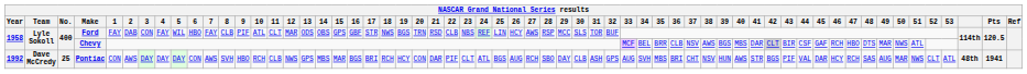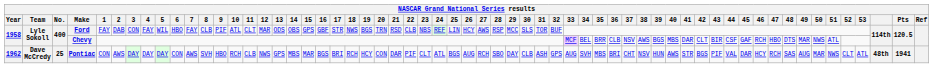 <table class="wikitable" style="text-align:center; font-size:75%">
 <tr>
 <th colspan="60"><a href='#'>NASCAR Grand National Series</a> results</th>
 </tr>
 <tr>
 <th>Year</th>
 <th>Team</th>
 <th>No.</th>
 <th>Make</th>
 <th>1</th>
 <th>2</th>
 <th>3</th>
 <th>4</th>
 <th>5</th>
 <th>6</th>
 <th>7</th>
 <th>8</th>
 <th>9</th>
 <th>10</th>
 <th>11</th>
 <th>12</th>
 <th>13</th>
 <th>14</th>
 <th>15</th>
 <th>16</th>
 <th>17</th>
 <th>18</th>
 <th>19</th>
 <th>20</th>
 <th>21</th>
 <th>22</th>
 <th>23</th>
 <th>24</th>
 <th>25</th>
 <th>26</th>
 <th>27</th>
 <th>28</th>
 <th>29</th>
 <th>30</th>
 <th>31</th>
 <th>32</th>
 <th>33</th>
 <th>34</th>
 <th>35</th>
 <th>36</th>
 <th>37</th>
 <th>38</th>
 <th>39</th>
 <th>40</th>
 <th>41</th>
 <th>42</th>
 <th>43</th>
 <th>44</th>
 <th>45</th>
 <th>46</th>
 <th>47</th>
 <th>48</th>
 <th>49</th>
 <th>50</th>
 <th>51</th>
 <th>52</th>
 <th>53</th>
 <th></th>
 <th>Pts</th>
 <th>Ref</th>
 </tr>
 <tr>
 <th rowspan=2><a href='#'>1958</a></th>
 <th rowspan=2>Lyle Sokoll</th>
 <th rowspan=2>400</th>
 <th><a href='#'>Ford</a></th>
 <td><a href='#'>FAY</a></td>
 <td><a href='#'>DAB</a></td>
 <td><a href='#'>CON</a></td>
 <td><a href='#'>FAY</a></td>
 <td><a href='#'>WIL</a></td>
 <td><a href='#'>HBO</a></td>
 <td><a href='#'>FAY</a></td>
 <td><a href='#'>CLB</a></td>
 <td><a href='#'>PIF</a></td>
 <td><a href='#'>ATL</a></td>
 <td><a href='#'>CLT</a></td>
 <td><a href='#'>MAR</a></td>
 <td><a href='#'>ODS</a></td>
 <td><a href='#'>OBS</a></td>
 <td><a href='#'>GPS</a></td>
 <td><a href='#'>GBF</a></td>
 <td><a href='#'>STR</a></td>
 <td><a href='#'>NWS</a></td>
 <td><a href='#'>BGS</a></td>
 <td><a href='#'>TRN</a></td>
 <td><a href='#'>RSD</a></td>
 <td><a href='#'>CLB</a></td>
 <td><a href='#'>NBS</a></td>
 <td style="background:#DFFFDF;"><a href='#'>REF</a><br></td>
 <td><a href='#'>LIN</a></td>
 <td><a href='#'>HCY</a></td>
 <td><a href='#'>AWS</a></td>
 <td><a href='#'>RSP</a></td>
 <td><a href='#'>MCC</a></td>
 <td><a href='#'>SLS</a></td>
 <td><a href='#'>TOR</a></td>
 <td><a href='#'>BUF</a></td>
 <td colspan=21></td>
 <th rowspan=2>114th</th>
 <th rowspan=2>120.5</th>
 <th rowspan=2></th>
 </tr>
 <tr>
 <th><a href='#'>Chevy</a></th>
 <td colspan=32></td>
 <td style="background:#EFCFFF;"><a href='#'>MCF</a><br></td>
 <td><a href='#'>BEL</a></td>
 <td><a href='#'>BRR</a></td>
 <td><a href='#'>CLB</a></td>
 <td><a href='#'>NSV</a></td>
 <td><a href='#'>AWS</a></td>
 <td><a href='#'>BGS</a></td>
 <td><a href='#'>MBS</a></td>
 <td><a href='#'>DAR</a></td>
-<td style="background: lightgrey;"><a href='#'>CLT</a></td>
+<td><a href='#'>CLT</a></td>
 <td><a href='#'>BIR</a></td>
 <td><a href='#'>CSF</a></td>
 <td><a href='#'>GAF</a></td>
 <td><a href='#'>RCH</a></td>
 <td><a href='#'>HBO</a></td>
 <td><a href='#'>DTS</a></td>
 <td><a href='#'>MAR</a></td>
 <td><a href='#'>NWS</a></td>
 <td><a href='#'>ATL</a></td>
 <td colspan=2></td>
 </tr>
 <tr>
-<th><a href='#'>1992</a></th>
+<th><a href='#'>1962</a></th>
 <th>Dave McCredy</th>
 <th>25</th>
 <th><a href='#'>Pontiac</a></th>
 <td><a href='#'>CON</a></td>
 <td><a href='#'>AWS</a></td>
 <td style="background:#DFFFDF;"><a href='#'>DAY</a><br></td>
 <td><a href='#'>DAY</a></td>
 <td style="background:#DFFFDF;"><a href='#'>DAY</a><br></td>
 <td><a href='#'>CON</a></td>
 <td><a href='#'>AWS</a></td>
 <td><a href='#'>SVH</a></td>
 <td><a href='#'>HBO</a></td>
 <td><a href='#'>RCH</a></td>
 <td><a href='#'>CLB</a></td>
 <td><a href='#'>NWS</a></td>
 <td><a href='#'>GPS</a></td>
 <td><a href='#'>MBS</a></td>
 <td><a href='#'>MAR</a></td>
 <td><a href='#'>BGS</a></td>
 <td><a href='#'>BRI</a></td>
 <td><a href='#'>RCH</a></td>
 <td><a href='#'>HCY</a></td>
 <td><a href='#'>CON</a></td>
 <td><a href='#'>DAR</a></td>
 <td><a href='#'>PIF</a></td>
 <td><a href='#'>CLT</a></td>
 <td><a href='#'>ATL</a></td>
 <td><a href='#'>BGS</a></td>
 <td><a href='#'>AUG</a></td>
 <td><a href='#'>RCH</a></td>
 <td><a href='#'>SBO</a></td>
 <td><a href='#'>DAY</a></td>
 <td><a href='#'>CLB</a></td>
 <td><a href='#'>ASH</a></td>
 <td><a href='#'>GPS</a></td>
 <td><a href='#'>AUG</a></td>
 <td><a href='#'>SVH</a></td>
 <td><a href='#'>MBS</a></td>
 <td><a href='#'>BRI</a></td>
 <td><a href='#'>CHT</a></td>
 <td><a href='#'>NSV</a></td>
 <td><a href='#'>HUN</a></td>
 <td><a href='#'>AWS</a></td>
 <td><a href='#'>STR</a></td>
 <td><a href='#'>BGS</a></td>
 <td><a href='#'>PIF</a></td>
 <td><a href='#'>VAL</a></td>
 <td><a href='#'>DAR</a></td>
 <td><a href='#'>HCY</a></td>
 <td><a href='#'>RCH</a></td>
 <td><a href='#'>SAS</a></td>
 <td><a href='#'>AUG</a></td>
 <td><a href='#'>MAR</a></td>
 <td><a href='#'>NWS</a></td>
 <td><a href='#'>CLT</a></td>
 <td><a href='#'>ATL</a></td>
 <th>48th</th>
 <th>1941</th>
 <th></th>
 </tr>
 </table>
